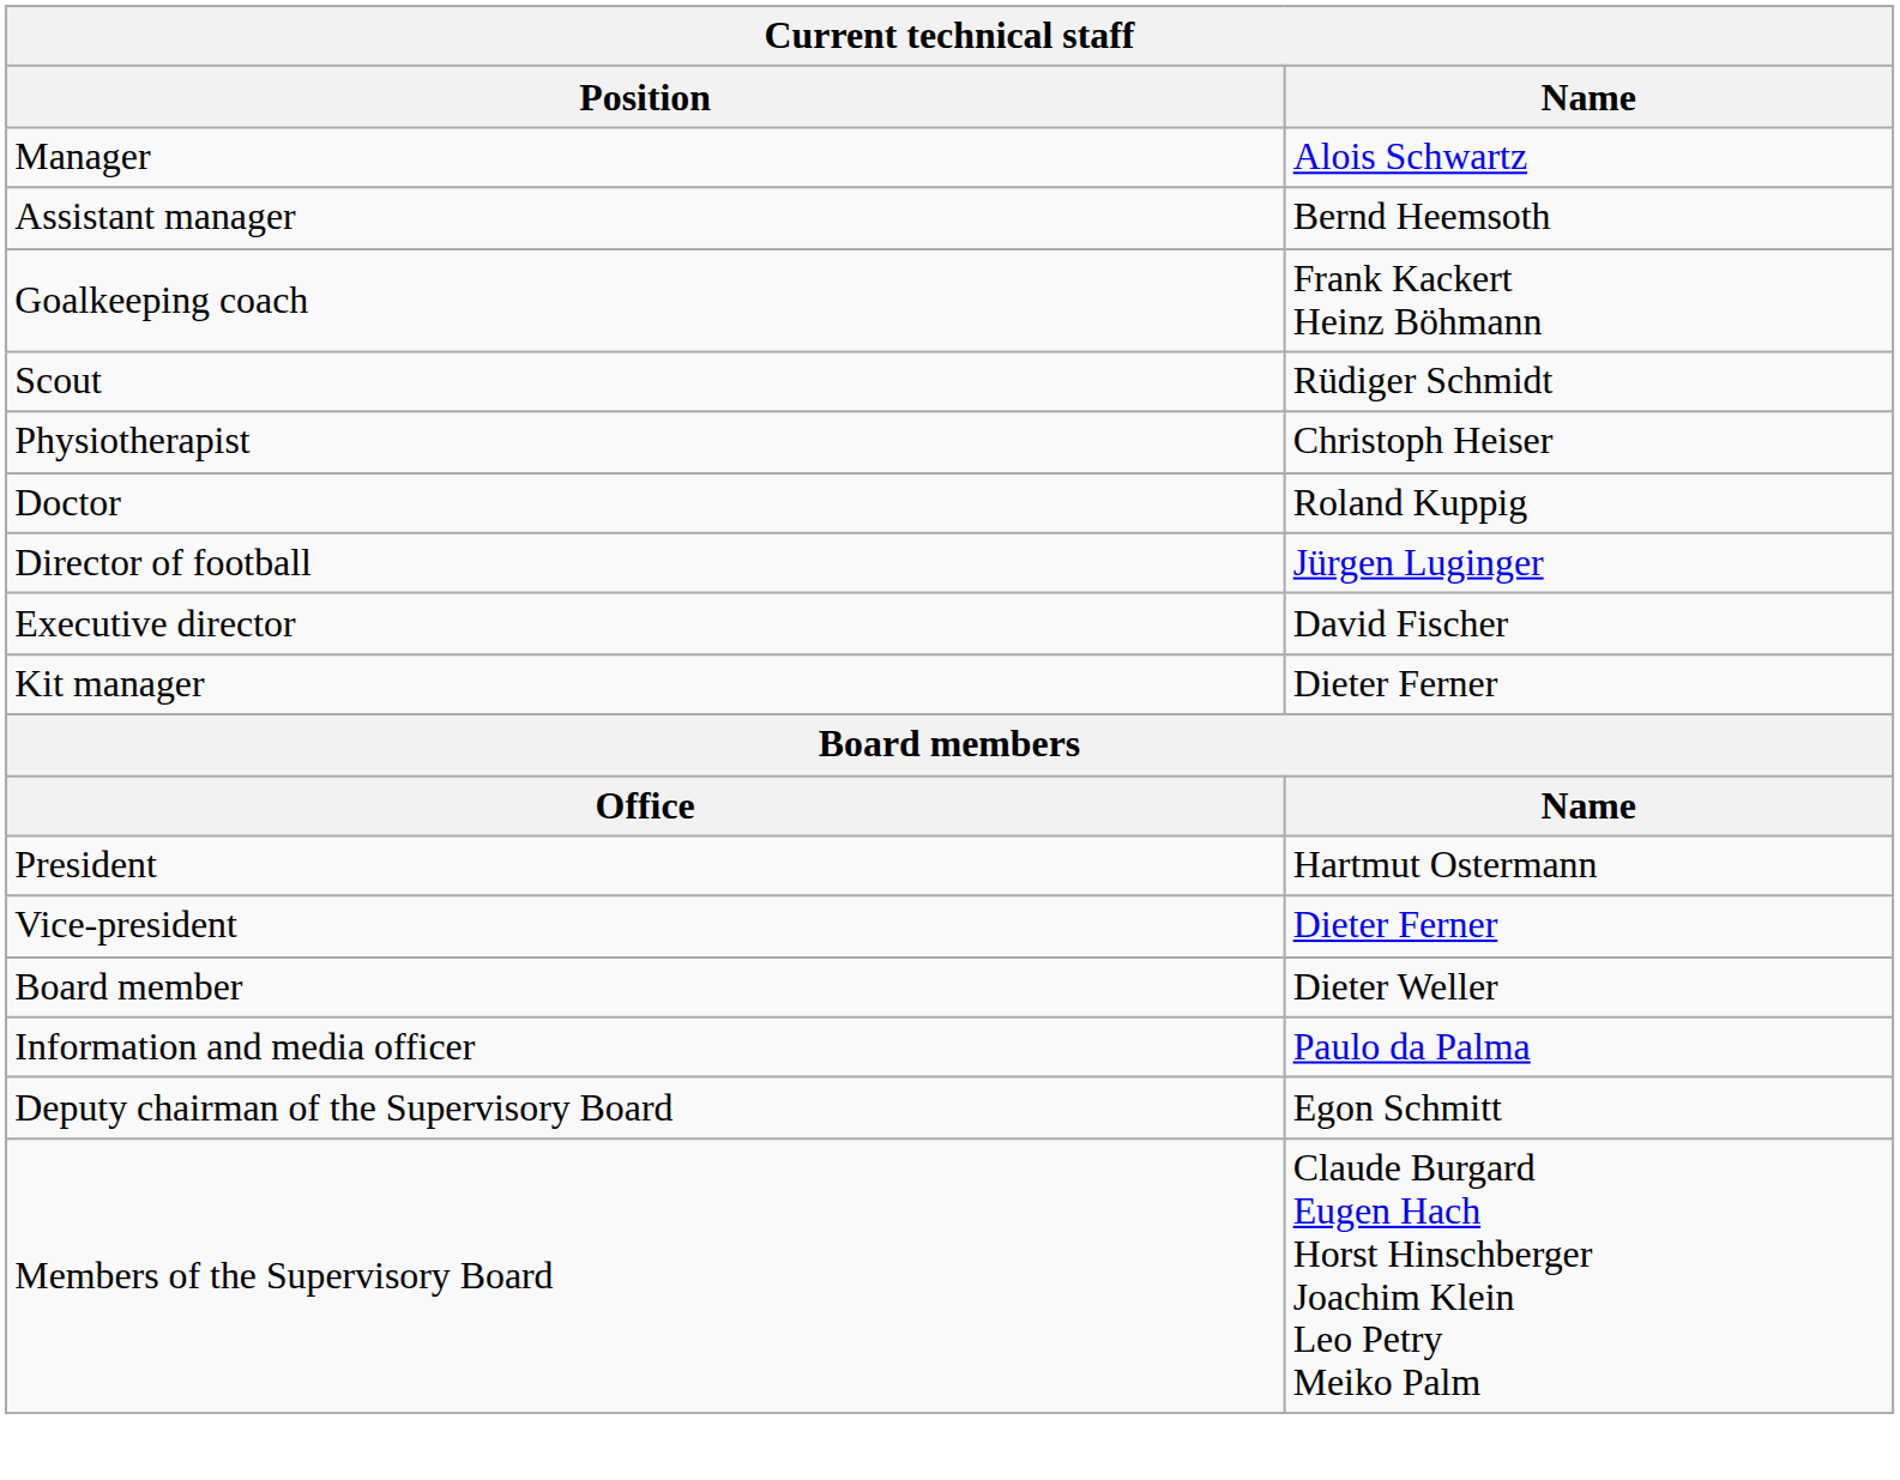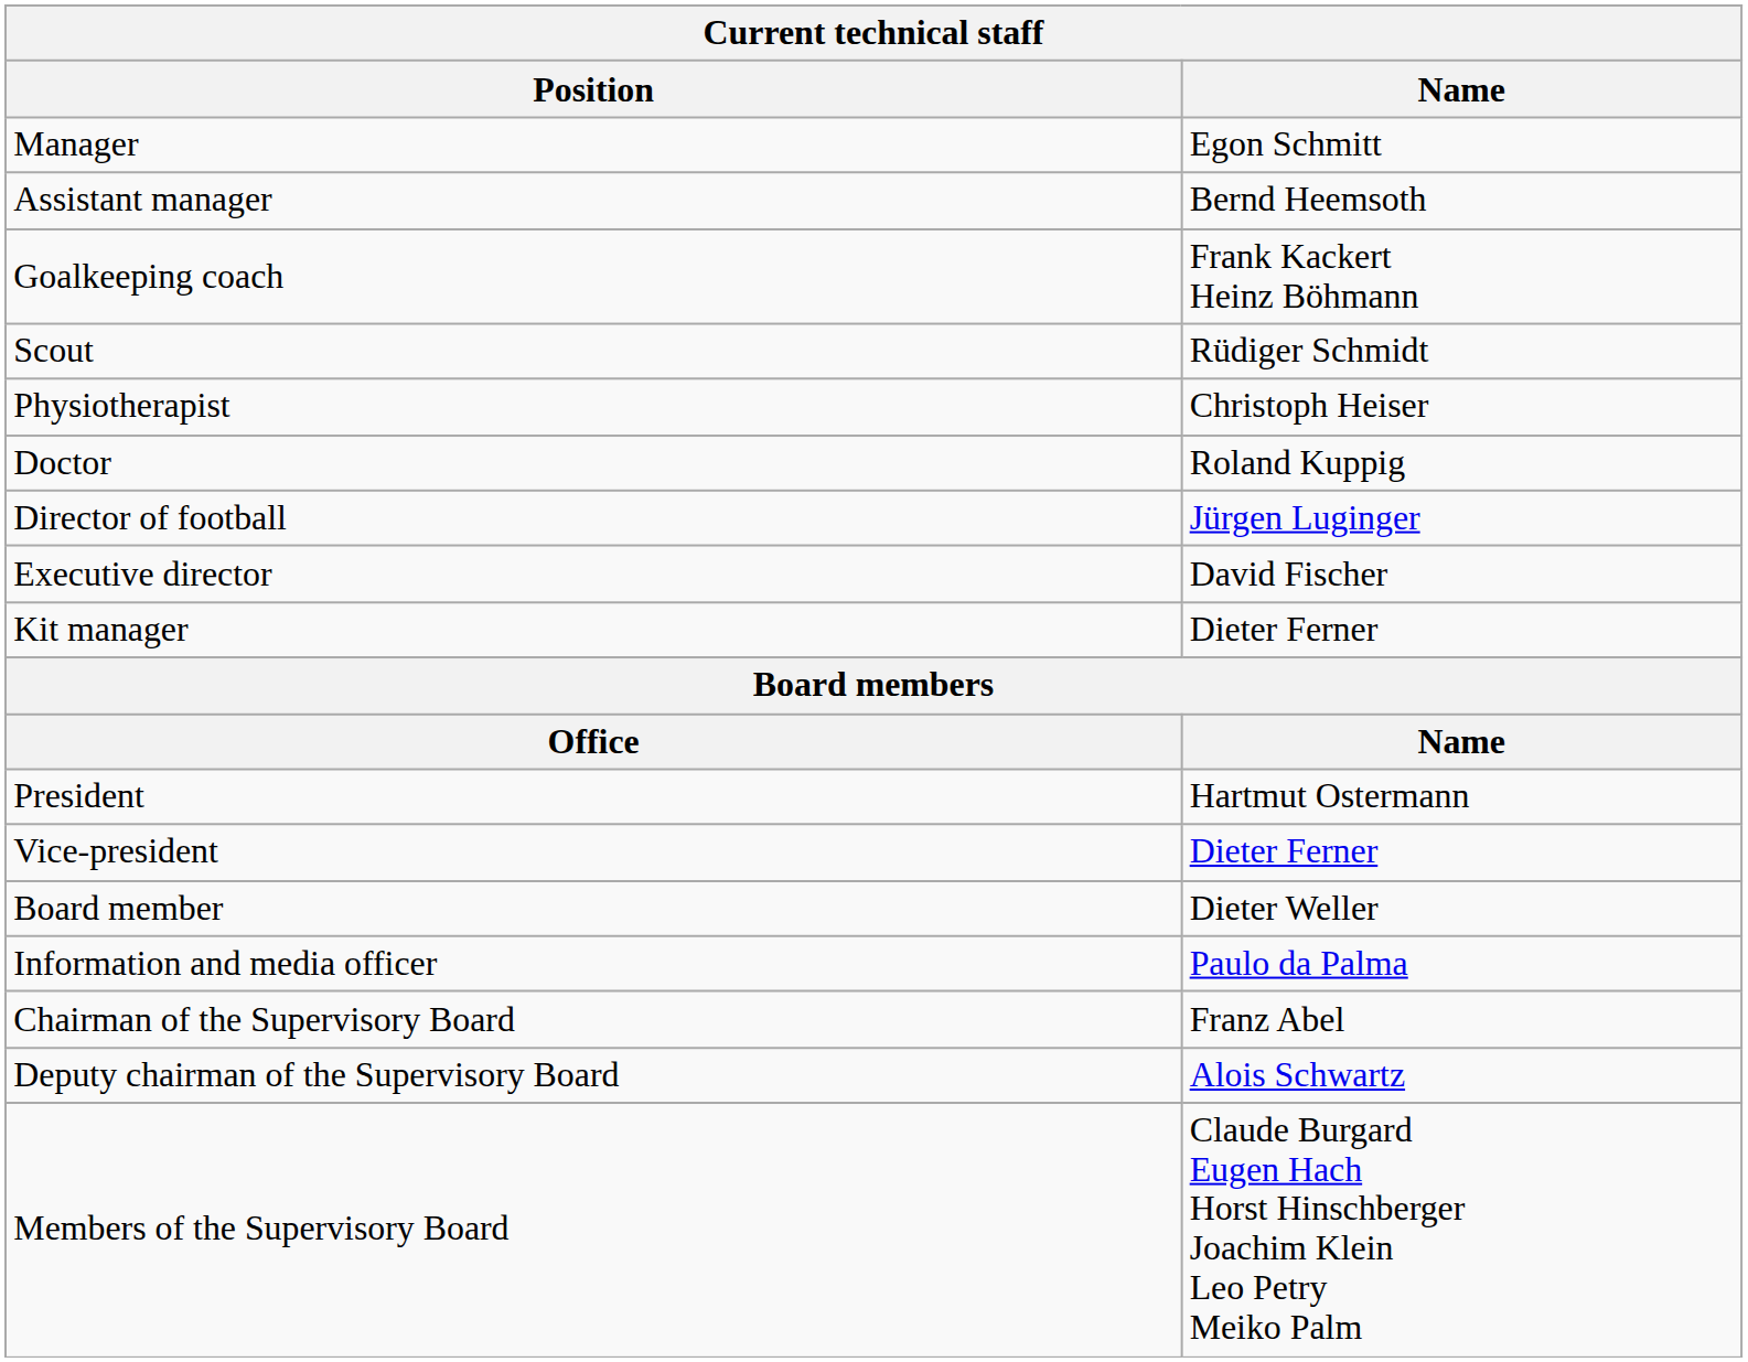 <table class="wikitable" width=50% style="text-align: center;font-size:100%;">
 <tr>
 <th colspan="2">Current technical staff</th>
 </tr>
 <tr>
 <th>Position</th>
 <th>Name</th>
 </tr>
 <tr>
 <td align=left>Manager</td>
-<td align=left> <a href='#'>Alois Schwartz</a></td>
+<td align=left> Egon Schmitt</td>
 </tr>
 <tr>
 <td align=left>Assistant manager</td>
 <td align=left> Bernd Heemsoth</td>
 </tr>
 <tr>
 <td align=left>Goalkeeping coach</td>
 <td align=left> Frank Kackert<br> Heinz Böhmann</td>
 </tr>
 <tr>
 <td align=left>Scout</td>
 <td align=left> Rüdiger Schmidt</td>
 </tr>
 <tr>
 <td align=left>Physiotherapist</td>
 <td align=left> Christoph Heiser</td>
 </tr>
 <tr>
 <td align=left>Doctor</td>
 <td align=left> Roland Kuppig</td>
 </tr>
 <tr>
 <td align=left>Director of football</td>
 <td align=left> <a href='#'>Jürgen Luginger</a></td>
 </tr>
 <tr>
 <td align=left>Executive director</td>
 <td align=left> David Fischer</td>
 </tr>
 <tr>
 <td align=left>Kit manager</td>
 <td align=left> Dieter Ferner</td>
 </tr>
 <tr>
 <th colspan="2">Board members</th>
 </tr>
 <tr>
 <th>Office</th>
 <th>Name</th>
 </tr>
 <tr>
 <td align=left>President</td>
 <td align=left> Hartmut Ostermann</td>
 </tr>
 <tr>
 <td align=left>Vice-president</td>
 <td align=left> <a href='#'>Dieter Ferner</a></td>
 </tr>
 <tr>
 <td align=left>Board member</td>
 <td align=left> Dieter Weller</td>
 </tr>
 <tr>
 <td align=left>Information and media officer</td>
 <td align=left> <a href='#'>Paulo da Palma</a></td>
 </tr>
 <tr>
+<td align=left>Chairman of the Supervisory Board</td>
+<td align=left> Franz Abel</td>
+</tr>
+<tr>
 <td align=left>Deputy chairman of the Supervisory Board</td>
-<td align=left> Egon Schmitt</td>
+<td align=left> <a href='#'>Alois Schwartz</a></td>
 </tr>
 <tr>
 <td align=left>Members of the Supervisory Board</td>
 <td align=left> Claude Burgard<br> <a href='#'>Eugen Hach</a><br> Horst Hinschberger<br> Joachim Klein<br> Leo Petry<br> Meiko Palm</td>
 </tr>
 </table>
